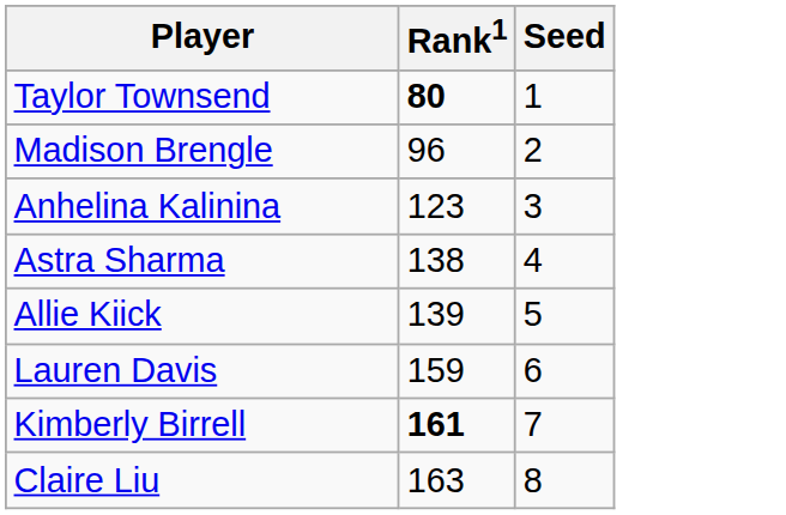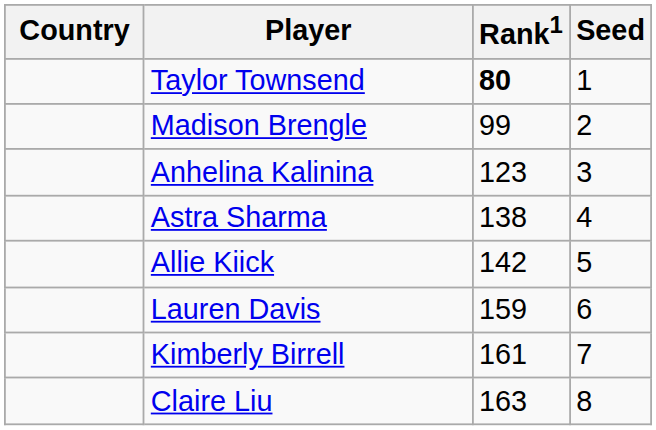 <table class="sortable wikitable">
 <tr>
+<th width="70">Country</th>
 <th width="175">Player</th>
 <th>Rank<sup>1</sup></th>
 <th>Seed</th>
 </tr>
 <tr>
+<td></td>
 <td><a href='#'>Taylor Townsend</a></td>
 <td><strong>80</strong></td>
 <td>1</td>
 </tr>
 <tr>
+<td></td>
 <td><a href='#'>Madison Brengle</a></td>
-<td>96</td>
+<td>99</td>
 <td>2</td>
 </tr>
 <tr>
+<td></td>
 <td><a href='#'>Anhelina Kalinina</a></td>
 <td>123</td>
 <td>3</td>
 </tr>
 <tr>
+<td></td>
 <td><a href='#'>Astra Sharma</a></td>
 <td>138</td>
 <td>4</td>
 </tr>
 <tr>
+<td></td>
 <td><a href='#'>Allie Kiick</a></td>
-<td>139</td>
+<td>142</td>
 <td>5</td>
 </tr>
 <tr>
+<td></td>
 <td><a href='#'>Lauren Davis</a></td>
 <td>159</td>
 <td>6</td>
 </tr>
 <tr>
+<td></td>
 <td><a href='#'>Kimberly Birrell</a></td>
-<td><strong>161</strong></td>
+<td>161</td>
 <td>7</td>
 </tr>
 <tr>
+<td></td>
 <td><a href='#'>Claire Liu</a></td>
 <td>163</td>
 <td>8</td>
 </tr>
 </table>
